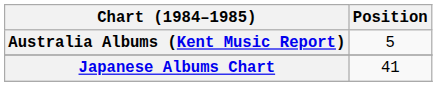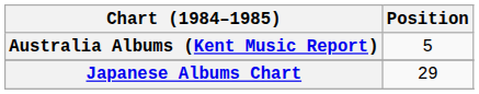 <table class="wikitable sortable plainrowheaders" style="text-align:center">
 <tr>
 <th>Chart (1984–1985)</th>
 <th>Position</th>
 </tr>
 <tr>
 <th scope=row>Australia Albums (<a href='#'>Kent Music Report</a>)</th>
 <td>5</td>
 </tr>
 <tr>
 </tr>
 <tr>
 </tr>
 <tr>
 <th scope=row><a href='#'>Japanese Albums Chart</a></th>
-<td>41</td>
+<td>29</td>
 </tr>
 <tr>
 </tr>
 <tr>
 </tr>
 <tr>
 </tr>
 <tr>
 </tr>
 <tr>
 </tr>
 </table>
